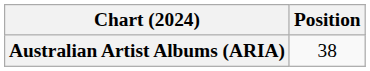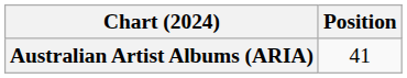 <table class="wikitable plainrowheaders" style="text-align:center">
 <tr>
 <th scope="col">Chart (2024)</th>
 <th scope="col">Position</th>
 </tr>
 <tr>
 <th scope="row">Australian Artist Albums (ARIA)</th>
-<td>38</td>
+<td>41</td>
 </tr>
 </table>
